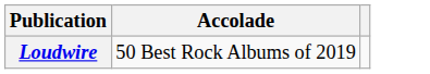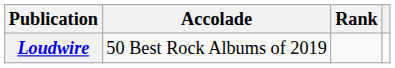 <table class="wikitable plainrowheaders" style="text-align:center">
 <tr>
 <th>Publication</th>
 <th>Accolade</th>
+<th>Rank</th>
 <th class="unsortable"></th>
 </tr>
 <tr>
 <th scope="row"><em><a href='#'>Loudwire</a></em></th>
 <td>50 Best Rock Albums of 2019</td>
 <td></td>
+<td></td>
 </tr>
 </table>
